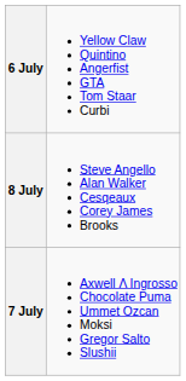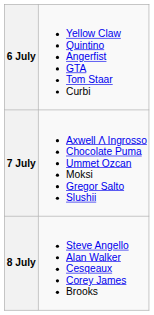 <table class="wikitable">
 <tr>
 <th>6 July</th>
 <td><br><ul><li><a href='#'>Yellow Claw</a></li><li><a href='#'>Quintino</a></li><li><a href='#'>Angerfist</a></li><li><a href='#'>GTA</a></li><li><a href='#'>Tom Staar</a></li><li>Curbi</li></ul></td>
 </tr>
 <tr>
+<th>7 July</th>
+<td><br><ul><li><a href='#'>Axwell Λ Ingrosso</a></li><li><a href='#'>Chocolate Puma</a></li><li><a href='#'>Ummet Ozcan</a></li><li>Moksi</li><li><a href='#'>Gregor Salto</a></li><li><a href='#'>Slushii</a></li></ul></td>
+</tr>
+<tr>
 <th>8 July</th>
 <td><br><ul><li><a href='#'>Steve Angello</a></li><li><a href='#'>Alan Walker</a></li><li><a href='#'>Cesqeaux</a></li><li><a href='#'>Corey James</a></li><li>Brooks</li></ul></td>
 </tr>
-<tr>
-<th>7 July</th>
-<td><br><ul><li><a href='#'>Axwell Λ Ingrosso</a></li><li><a href='#'>Chocolate Puma</a></li><li><a href='#'>Ummet Ozcan</a></li><li>Moksi</li><li><a href='#'>Gregor Salto</a></li><li><a href='#'>Slushii</a></li></ul></td>
-</tr>
 </table>
